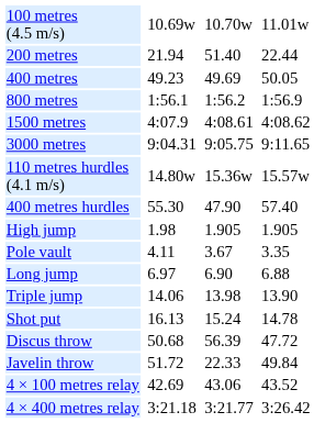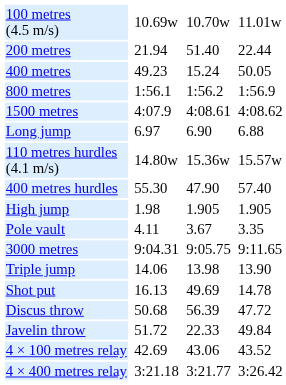 <table>
 <tr>
 <td bgcolor = DDEEFF><a href='#'>100 metres</a> <br> (4.5 m/s)</td>
 <td></td>
 <td>10.69w</td>
 <td></td>
 <td>10.70w</td>
 <td></td>
 <td>11.01w</td>
 </tr>
 <tr>
 <td bgcolor = DDEEFF><a href='#'>200 metres</a></td>
 <td></td>
 <td>21.94</td>
 <td></td>
 <td>51.40</td>
 <td></td>
 <td>22.44</td>
 </tr>
 <tr>
 <td bgcolor = DDEEFF><a href='#'>400 metres</a></td>
 <td></td>
 <td>49.23</td>
 <td></td>
-<td>49.69</td>
+<td>15.24</td>
 <td></td>
 <td>50.05</td>
 </tr>
 <tr>
 <td bgcolor = DDEEFF><a href='#'>800 metres</a></td>
 <td></td>
 <td>1:56.1</td>
 <td></td>
 <td>1:56.2</td>
 <td></td>
 <td>1:56.9</td>
 </tr>
 <tr>
 <td bgcolor = DDEEFF><a href='#'>1500 metres</a></td>
 <td></td>
 <td>4:07.9</td>
 <td></td>
 <td>4:08.61</td>
 <td></td>
 <td>4:08.62</td>
 </tr>
 <tr>
-<td bgcolor = DDEEFF><a href='#'>3000 metres</a></td>
+<td bgcolor = DDEEFF><a href='#'>Long jump</a></td>
 <td></td>
-<td>9:04.31</td>
+<td>6.97</td>
 <td></td>
-<td>9:05.75</td>
+<td>6.90</td>
 <td></td>
-<td>9:11.65</td>
+<td>6.88</td>
 </tr>
 <tr>
 <td bgcolor = DDEEFF><a href='#'>110 metres hurdles</a> <br> (4.1 m/s)</td>
 <td></td>
 <td>14.80w</td>
 <td></td>
 <td>15.36w</td>
 <td></td>
 <td>15.57w</td>
 </tr>
 <tr>
 <td bgcolor = DDEEFF><a href='#'>400 metres hurdles</a></td>
 <td></td>
 <td>55.30</td>
 <td></td>
 <td>47.90</td>
 <td></td>
 <td>57.40</td>
 </tr>
 <tr>
 <td bgcolor = DDEEFF><a href='#'>High jump</a></td>
 <td></td>
 <td>1.98</td>
 <td></td>
 <td>1.905</td>
 <td></td>
 <td>1.905</td>
 </tr>
 <tr>
 <td bgcolor = DDEEFF><a href='#'>Pole vault</a></td>
 <td></td>
 <td>4.11</td>
 <td></td>
 <td>3.67</td>
 <td></td>
 <td>3.35</td>
 </tr>
 <tr>
-<td bgcolor = DDEEFF><a href='#'>Long jump</a></td>
+<td bgcolor = DDEEFF><a href='#'>3000 metres</a></td>
 <td></td>
-<td>6.97</td>
+<td>9:04.31</td>
 <td></td>
-<td>6.90</td>
+<td>9:05.75</td>
 <td></td>
-<td>6.88</td>
+<td>9:11.65</td>
 </tr>
 <tr>
 <td bgcolor = DDEEFF><a href='#'>Triple jump</a></td>
 <td></td>
 <td>14.06</td>
 <td></td>
 <td>13.98</td>
 <td></td>
 <td>13.90</td>
 </tr>
 <tr>
 <td bgcolor = DDEEFF><a href='#'>Shot put</a></td>
 <td></td>
 <td>16.13</td>
 <td></td>
-<td>15.24</td>
+<td>49.69</td>
 <td></td>
 <td>14.78</td>
 </tr>
 <tr>
 <td bgcolor = DDEEFF><a href='#'>Discus throw</a></td>
 <td></td>
 <td>50.68</td>
 <td></td>
 <td>56.39</td>
 <td></td>
 <td>47.72</td>
 </tr>
 <tr>
 <td bgcolor = DDEEFF><a href='#'>Javelin throw</a></td>
 <td></td>
 <td>51.72</td>
 <td></td>
 <td>22.33</td>
 <td></td>
 <td>49.84</td>
 </tr>
 <tr>
 <td bgcolor = DDEEFF><a href='#'>4 × 100 metres relay</a></td>
 <td></td>
 <td>42.69</td>
 <td></td>
 <td>43.06</td>
 <td></td>
 <td>43.52</td>
 </tr>
 <tr>
 <td bgcolor = DDEEFF><a href='#'>4 × 400 metres relay</a></td>
 <td></td>
 <td>3:21.18</td>
 <td></td>
 <td>3:21.77</td>
 <td></td>
 <td>3:26.42</td>
 </tr>
 </table>
